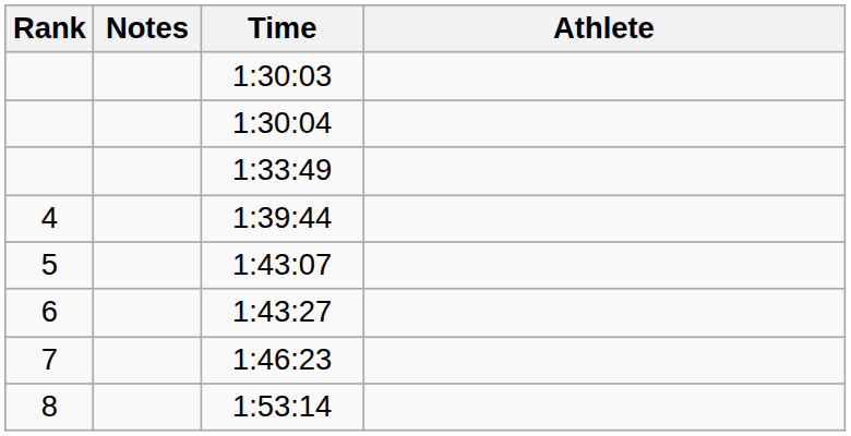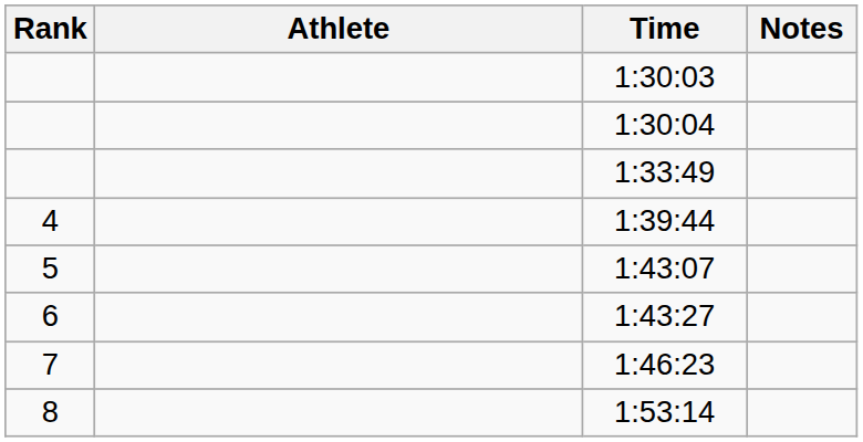 <table class="wikitable" style="text-align:center">
 <tr>
 <th width=40>Rank</th>
+<th width=250>Athlete</th>
+<th width=80>Time</th>
 <th width=50>Notes</th>
-<th width=80>Time</th>
-<th width=250>Athlete</th>
 </tr>
 <tr>
 <td></td>
+<td align=left></td>
+<td>1:30:03</td>
 <td></td>
-<td>1:30:03</td>
-<td align=left></td>
 </tr>
 <tr>
 <td></td>
+<td align=left></td>
+<td>1:30:04</td>
 <td></td>
-<td>1:30:04</td>
-<td align=left></td>
 </tr>
 <tr>
 <td></td>
+<td align=left></td>
+<td>1:33:49</td>
 <td></td>
-<td>1:33:49</td>
-<td align=left></td>
 </tr>
 <tr>
 <td>4</td>
+<td align=left></td>
+<td>1:39:44</td>
 <td></td>
-<td>1:39:44</td>
-<td align=left></td>
 </tr>
 <tr>
 <td>5</td>
+<td align=left></td>
+<td>1:43:07</td>
 <td></td>
-<td>1:43:07</td>
-<td align=left></td>
 </tr>
 <tr>
 <td>6</td>
+<td align=left></td>
+<td>1:43:27</td>
 <td></td>
-<td>1:43:27</td>
-<td align=left></td>
 </tr>
 <tr>
 <td>7</td>
+<td align=left></td>
+<td>1:46:23</td>
 <td></td>
-<td>1:46:23</td>
-<td align=left></td>
 </tr>
 <tr>
 <td>8</td>
+<td align=left></td>
+<td>1:53:14</td>
 <td></td>
-<td>1:53:14</td>
-<td align=left></td>
 </tr>
 </table>
